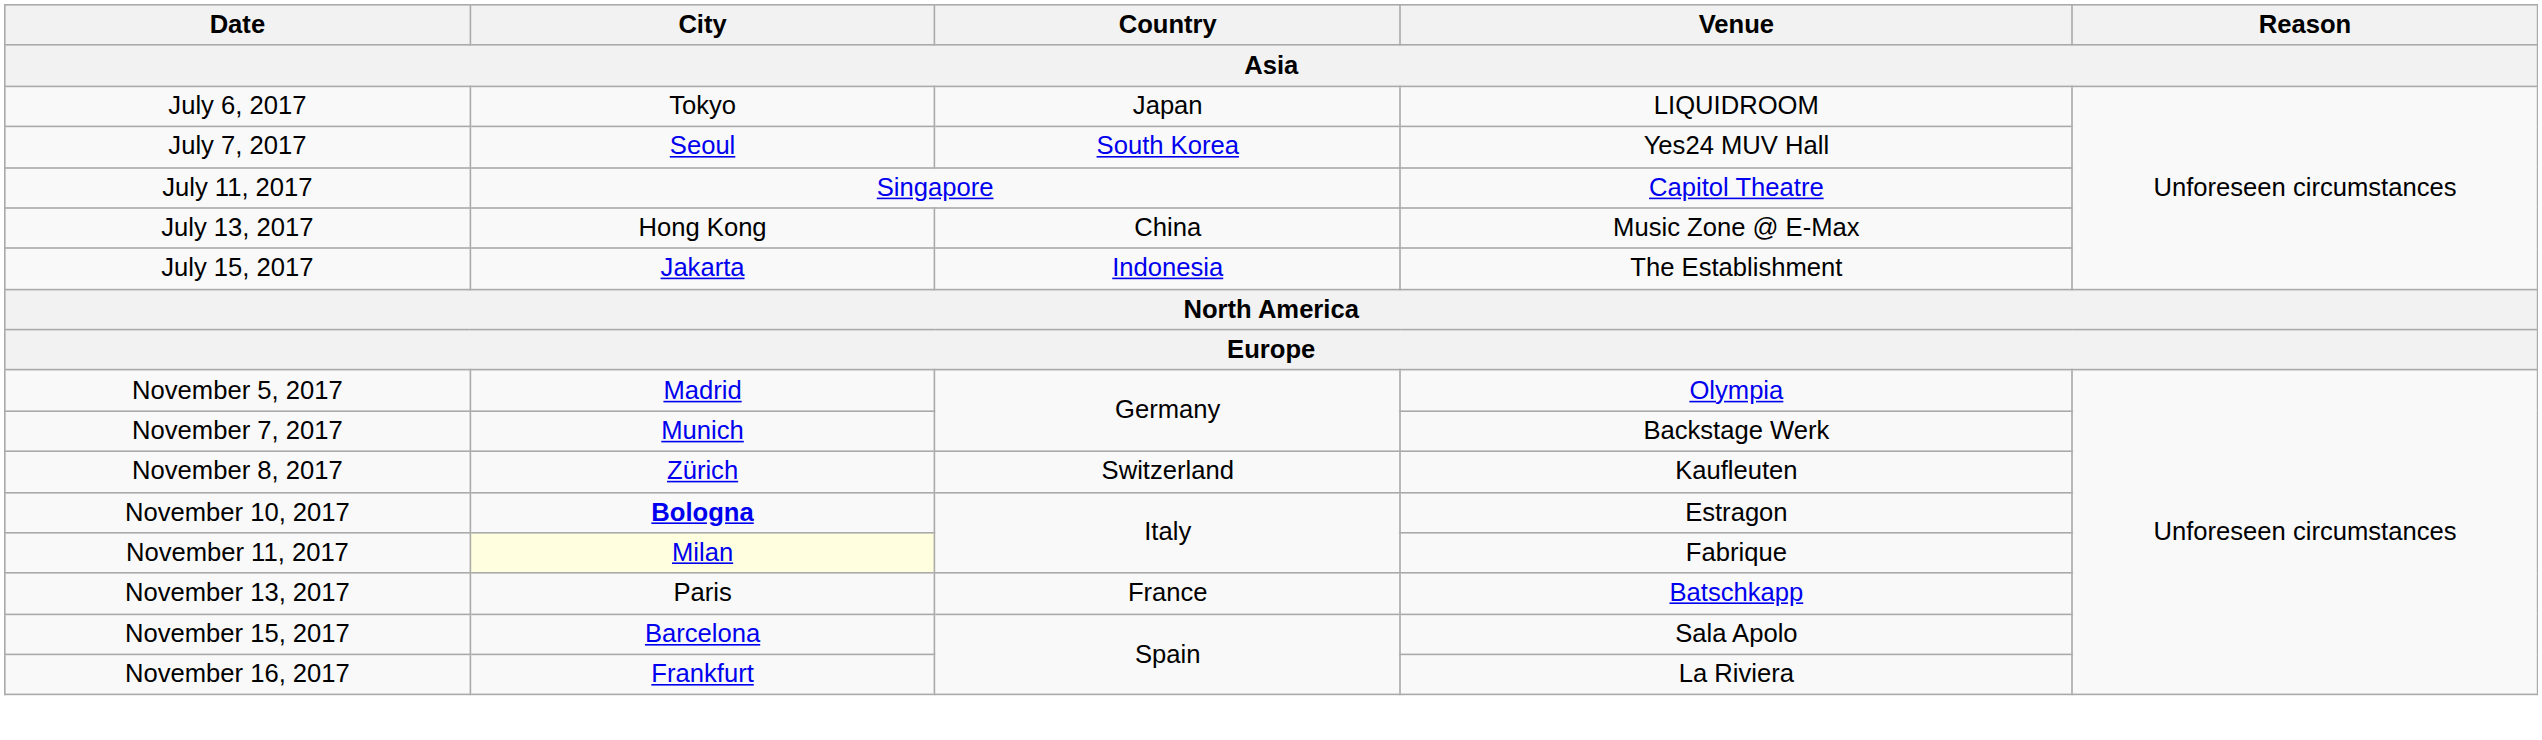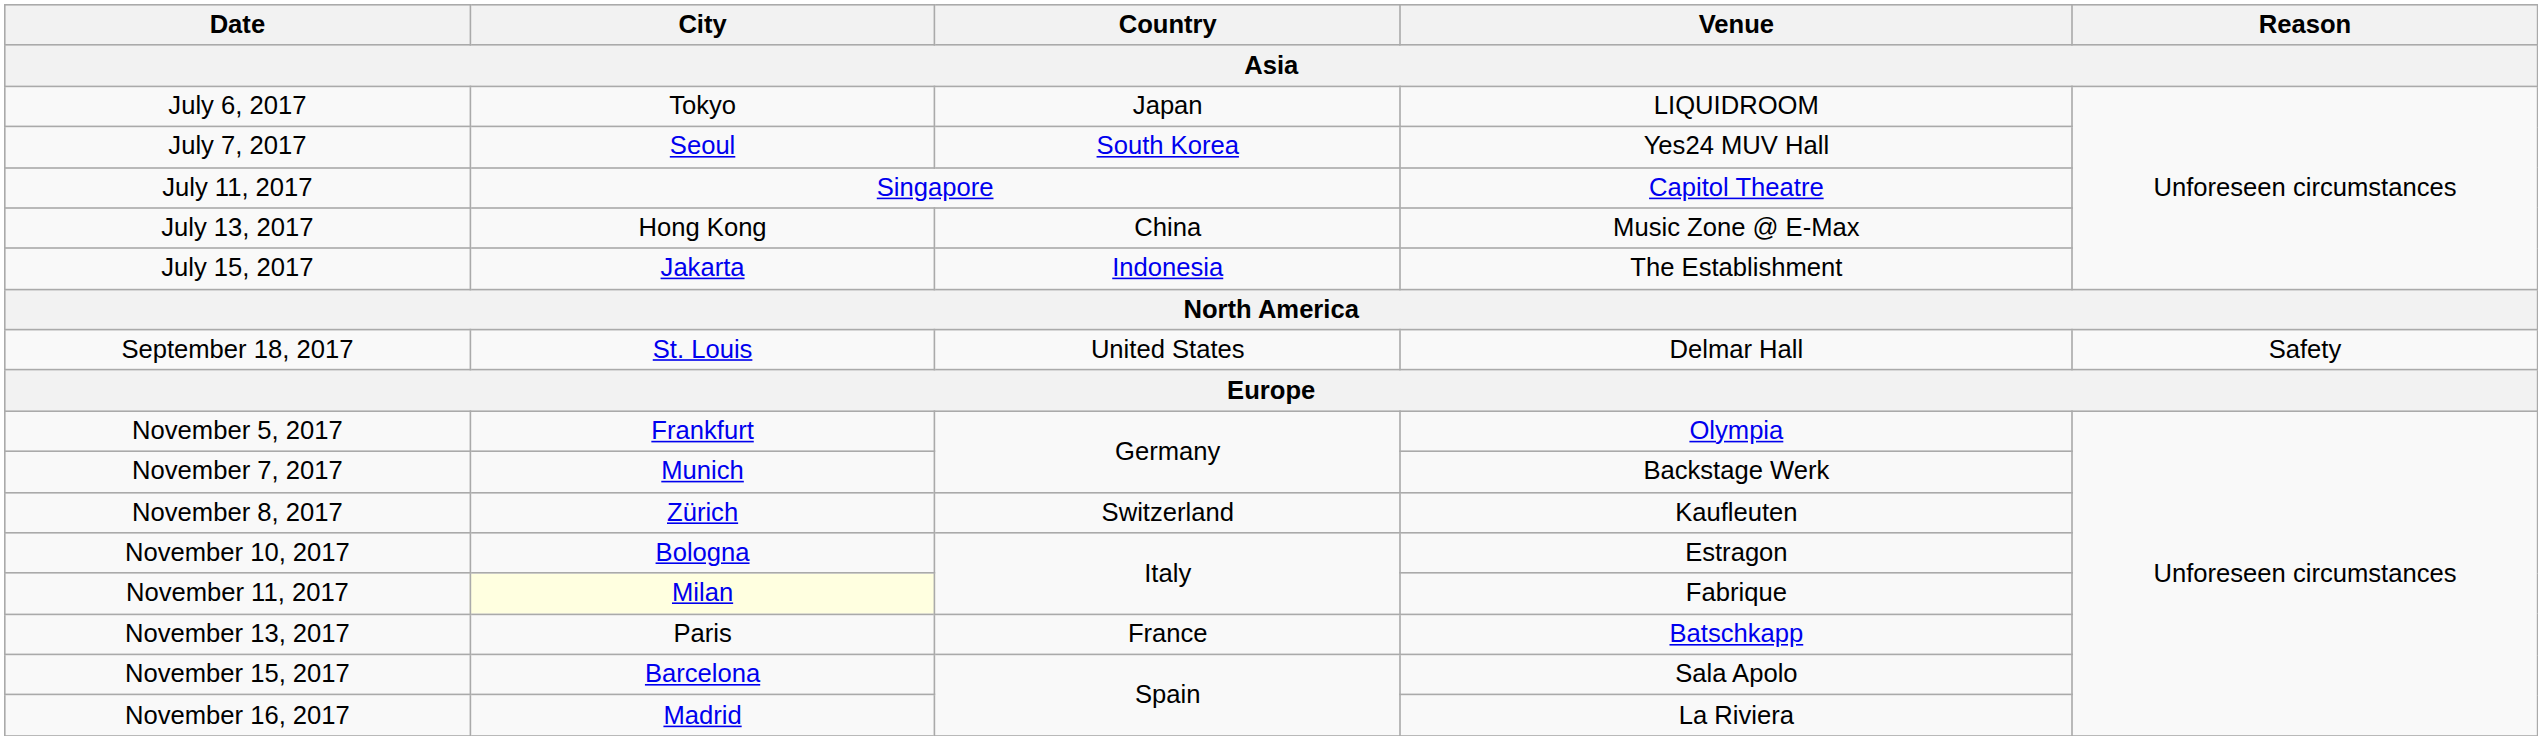 <table class="wikitable plainrowheaders" style="text-align:center;" width="100%">
 <tr>
 <th width="150">Date</th>
 <th width="150">City</th>
 <th width="150">Country</th>
 <th width="220">Venue</th>
 <th width="150">Reason</th>
 </tr>
 <tr>
 <th colspan="5">Asia</th>
 </tr>
 <tr>
 <td>July 6, 2017</td>
 <td>Tokyo</td>
 <td>Japan</td>
 <td>LIQUIDROOM</td>
 <td rowspan="5">Unforeseen circumstances</td>
 </tr>
 <tr>
 <td>July 7, 2017</td>
 <td><a href='#'>Seoul</a></td>
 <td><a href='#'>South Korea</a></td>
 <td>Yes24 MUV Hall</td>
 </tr>
 <tr>
 <td>July 11, 2017</td>
 <td colspan="2"><a href='#'>Singapore</a></td>
 <td><a href='#'>Capitol Theatre</a></td>
 </tr>
 <tr>
 <td>July 13, 2017</td>
 <td>Hong Kong</td>
 <td>China</td>
 <td>Music Zone @ E-Max</td>
 </tr>
 <tr>
 <td>July 15, 2017</td>
 <td><a href='#'>Jakarta</a></td>
 <td><a href='#'>Indonesia</a></td>
 <td>The Establishment</td>
 </tr>
 <tr>
 <th colspan="5">North America</th>
 </tr>
 <tr>
+<td>September 18, 2017</td>
+<td><a href='#'>St. Louis</a></td>
+<td>United States</td>
+<td>Delmar Hall</td>
+<td>Safety</td>
+</tr>
+<tr>
 <th colspan="5">Europe</th>
 </tr>
 <tr>
 <td>November 5, 2017</td>
-<td><a href='#'>Madrid</a></td>
+<td><a href='#'>Frankfurt</a></td>
 <td rowspan="2">Germany</td>
 <td><a href='#'>Olympia</a></td>
 <td rowspan="8">Unforeseen circumstances</td>
 </tr>
 <tr>
 <td>November 7, 2017</td>
 <td><a href='#'>Munich</a></td>
 <td>Backstage Werk</td>
 </tr>
 <tr>
 <td>November 8, 2017</td>
 <td><a href='#'>Zürich</a></td>
 <td>Switzerland</td>
 <td>Kaufleuten</td>
 </tr>
 <tr>
 <td>November 10, 2017</td>
-<td><strong><a href='#'>Bologna</a></strong></td>
+<td><a href='#'>Bologna</a></td>
 <td rowspan="2">Italy</td>
 <td>Estragon</td>
 </tr>
 <tr>
 <td>November 11, 2017</td>
 <td style="background: lightyellow;"><a href='#'>Milan</a></td>
 <td>Fabrique</td>
 </tr>
 <tr>
 <td>November 13, 2017</td>
 <td>Paris</td>
 <td>France</td>
 <td><a href='#'>Batschkapp</a></td>
 </tr>
 <tr>
 <td>November 15, 2017</td>
 <td><a href='#'>Barcelona</a></td>
 <td rowspan="2">Spain</td>
 <td>Sala Apolo</td>
 </tr>
 <tr>
 <td>November 16, 2017</td>
-<td><a href='#'>Frankfurt</a></td>
+<td><a href='#'>Madrid</a></td>
 <td>La Riviera</td>
 </tr>
 </table>
